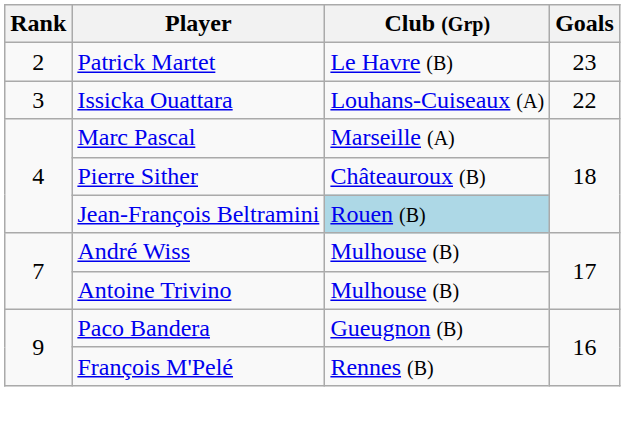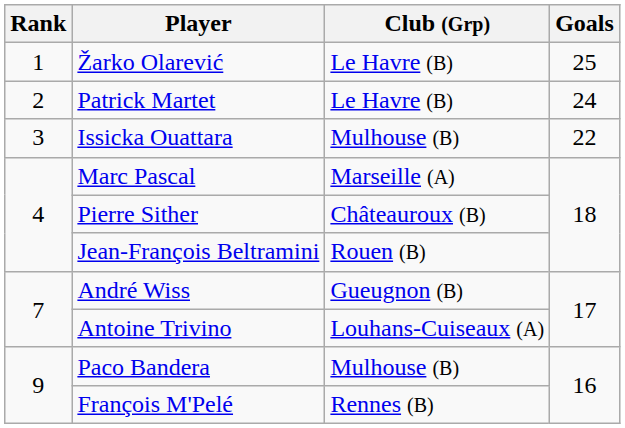 <table class="wikitable" style="text-align:center">
 <tr>
 <th>Rank</th>
 <th>Player</th>
 <th>Club <small>(Grp)</small></th>
 <th>Goals</th>
 </tr>
 <tr>
+<td>1</td>
+<td align="left"> <a href='#'>Žarko Olarević</a></td>
+<td align="left"><a href='#'>Le Havre</a> <small>(B)</small></td>
+<td>25</td>
+</tr>
+<tr>
 <td>2</td>
 <td align="left"> <a href='#'>Patrick Martet</a></td>
 <td align="left"><a href='#'>Le Havre</a> <small>(B)</small></td>
-<td>23</td>
+<td>24</td>
 </tr>
 <tr>
 <td>3</td>
 <td align="left"> <a href='#'>Issicka Ouattara</a></td>
-<td align="left"><a href='#'>Louhans-Cuiseaux</a> <small>(A)</small></td>
+<td align="left"><a href='#'>Mulhouse</a> <small>(B)</small></td>
 <td>22</td>
 </tr>
 <tr>
 <td rowspan="3">4</td>
 <td align="left"> <a href='#'>Marc Pascal</a></td>
 <td align="left"><a href='#'>Marseille</a> <small>(A)</small></td>
 <td rowspan="3">18</td>
 </tr>
 <tr>
 <td align="left"> <a href='#'>Pierre Sither</a></td>
 <td align="left"><a href='#'>Châteauroux</a> <small>(B)</small></td>
 </tr>
 <tr>
 <td align="left"> <a href='#'>Jean-François Beltramini</a></td>
-<td align="left" style="background: lightblue;"><a href='#'>Rouen</a> <small>(B)</small></td>
+<td align="left"><a href='#'>Rouen</a> <small>(B)</small></td>
 </tr>
 <tr>
 <td rowspan="2">7</td>
 <td align="left"> <a href='#'>André Wiss</a></td>
-<td align="left"><a href='#'>Mulhouse</a> <small>(B)</small></td>
+<td align="left"><a href='#'>Gueugnon</a> <small>(B)</small></td>
 <td rowspan="2">17</td>
 </tr>
 <tr>
 <td align="left"> <a href='#'>Antoine Trivino</a></td>
-<td align="left"><a href='#'>Mulhouse</a> <small>(B)</small></td>
+<td align="left"><a href='#'>Louhans-Cuiseaux</a> <small>(A)</small></td>
 </tr>
 <tr>
 <td rowspan="2">9</td>
 <td align="left"> <a href='#'>Paco Bandera</a></td>
-<td align="left"><a href='#'>Gueugnon</a> <small>(B)</small></td>
+<td align="left"><a href='#'>Mulhouse</a> <small>(B)</small></td>
 <td rowspan="2">16</td>
 </tr>
 <tr>
 <td align="left"> <a href='#'>François M'Pelé</a></td>
 <td align="left"><a href='#'>Rennes</a> <small>(B)</small></td>
 </tr>
 </table>
